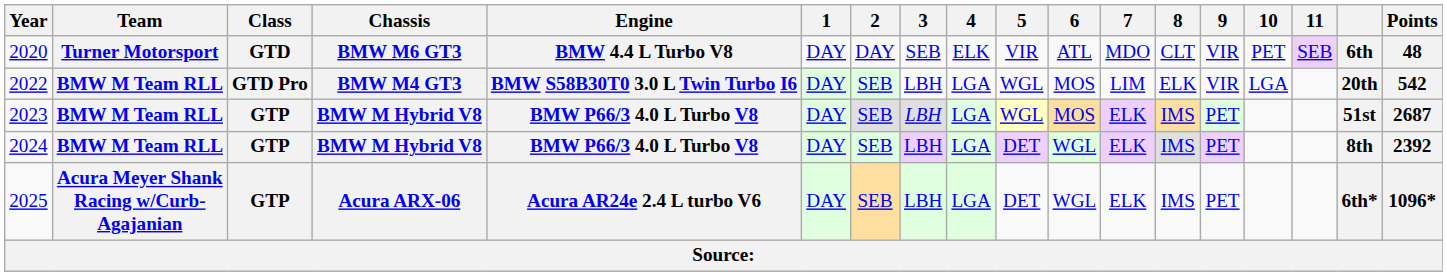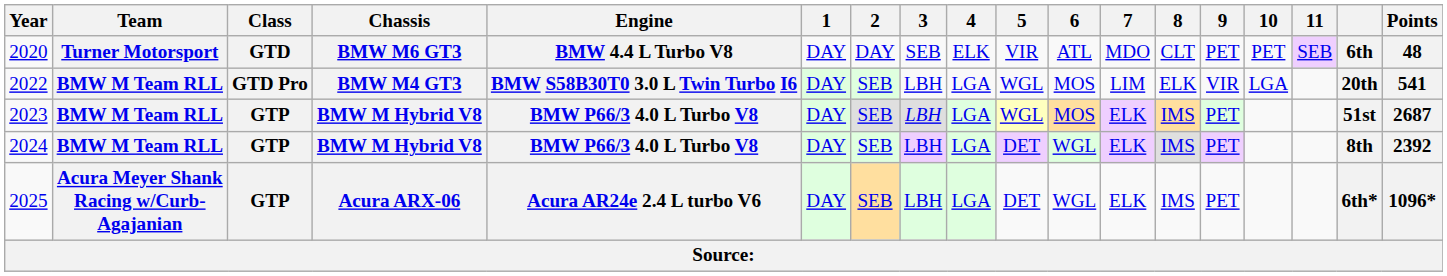 <table class="wikitable" style="text-align:center; font-size:85%">
 <tr>
 <th>Year</th>
 <th>Team</th>
 <th>Class</th>
 <th>Chassis</th>
 <th>Engine</th>
 <th>1</th>
 <th>2</th>
 <th>3</th>
 <th>4</th>
 <th>5</th>
 <th>6</th>
 <th>7</th>
 <th>8</th>
 <th>9</th>
 <th>10</th>
 <th>11</th>
 <th></th>
 <th>Points</th>
 </tr>
 <tr>
 <td><a href='#'>2020</a></td>
 <th nowrap><a href='#'>Turner Motorsport</a></th>
 <th>GTD</th>
 <th nowrap><a href='#'>BMW M6 GT3</a></th>
 <th nowrap><a href='#'>BMW</a> 4.4 L Turbo V8</th>
 <td><a href='#'>DAY</a></td>
 <td><a href='#'>DAY</a></td>
 <td><a href='#'>SEB</a></td>
 <td><a href='#'>ELK</a></td>
 <td><a href='#'>VIR</a></td>
 <td><a href='#'>ATL</a></td>
 <td><a href='#'>MDO</a></td>
 <td><a href='#'>CLT</a></td>
-<td><a href='#'>VIR</a></td>
+<td><a href='#'>PET</a></td>
 <td><a href='#'>PET</a></td>
 <td style="background:#EFCFFF;"><a href='#'>SEB</a><br></td>
 <th>6th</th>
 <th>48</th>
 </tr>
 <tr>
 <td><a href='#'>2022</a></td>
 <th nowrap><a href='#'>BMW M Team RLL</a></th>
 <th nowrap>GTD Pro</th>
 <th nowrap><a href='#'>BMW M4 GT3</a></th>
 <th nowrap><a href='#'>BMW</a> <a href='#'>S58B30T0</a> 3.0 L <a href='#'>Twin Turbo</a> <a href='#'>I6</a></th>
 <td style="background:#DFFFDF;"><a href='#'>DAY</a><br></td>
 <td style="background:#DFFFDF;"><a href='#'>SEB</a><br></td>
 <td><a href='#'>LBH</a></td>
 <td><a href='#'>LGA</a></td>
 <td><a href='#'>WGL</a></td>
 <td><a href='#'>MOS</a></td>
 <td><a href='#'>LIM</a></td>
 <td><a href='#'>ELK</a></td>
 <td><a href='#'>VIR</a></td>
 <td><a href='#'>LGA</a></td>
 <td></td>
 <th>20th</th>
-<th>542</th>
+<th>541</th>
 </tr>
 <tr>
 <td><a href='#'>2023</a></td>
 <th nowrap><a href='#'>BMW M Team RLL</a></th>
 <th>GTP</th>
 <th nowrap><a href='#'>BMW M Hybrid V8</a></th>
 <th nowrap><a href='#'>BMW P66/3</a> 4.0 L Turbo <a href='#'>V8</a></th>
 <td style="background:#DFFFDF;"><a href='#'>DAY</a><br></td>
 <td style="background:#DFDFDF;"><a href='#'>SEB</a><br></td>
 <td style="background:#DFDFDF;"><em><a href='#'>LBH</a></em><br></td>
 <td style="background:#DFFFDF;"><a href='#'>LGA</a><br></td>
 <td style="background:#FFFFBF;"><a href='#'>WGL</a><br></td>
 <td style="background:#FFDF9F;"><a href='#'>MOS</a><br></td>
 <td style="background:#EFCFFF;"><a href='#'>ELK</a><br></td>
 <td style="background:#FFDF9F;"><a href='#'>IMS</a><br></td>
 <td style="background:#DFFFDF;"><a href='#'>PET</a><br></td>
 <td></td>
 <td></td>
 <th>51st</th>
 <th>2687</th>
 </tr>
 <tr>
 <td><a href='#'>2024</a></td>
 <th nowrap><a href='#'>BMW M Team RLL</a></th>
 <th>GTP</th>
 <th nowrap><a href='#'>BMW M Hybrid V8</a></th>
 <th nowrap><a href='#'>BMW P66/3</a> 4.0 L Turbo <a href='#'>V8</a></th>
 <td style="background:#DFFFDF;"><a href='#'>DAY</a><br></td>
 <td style="background:#DFFFDF;"><a href='#'>SEB</a><br></td>
 <td style="background:#EFCFFF;"><a href='#'>LBH</a><br></td>
 <td style="background:#DFFFDF;"><a href='#'>LGA</a><br></td>
 <td style="background:#EFCFFF;"><a href='#'>DET</a><br></td>
 <td style="background:#DFFFDF;"><a href='#'>WGL</a><br></td>
 <td style="background:#EFCFFF;"><a href='#'>ELK</a><br></td>
 <td style="background:#DFDFDF;"><a href='#'>IMS</a><br></td>
 <td style="background:#EFCFFF;"><a href='#'>PET</a><br></td>
 <td></td>
 <td></td>
 <th>8th</th>
 <th>2392</th>
 </tr>
 <tr>
 <td><a href='#'>2025</a></td>
 <th><a href='#'>Acura Meyer Shank Racing w/Curb-Agajanian</a></th>
 <th>GTP</th>
 <th><a href='#'>Acura ARX-06</a></th>
 <th><a href='#'>Acura AR24e</a> 2.4 L turbo V6</th>
 <td style="background:#DFFFDF;"><a href='#'>DAY</a><br></td>
 <td style="background:#FFDF9F;"><a href='#'>SEB</a><br></td>
 <td style="background:#DFFFDF;"><a href='#'>LBH</a><br></td>
 <td style="background:#DFFFDF;"><a href='#'>LGA</a><br></td>
 <td style="background:#;"><a href='#'>DET</a><br></td>
 <td style="background:#;"><a href='#'>WGL</a><br></td>
 <td style="background:#;"><a href='#'>ELK</a><br></td>
 <td style="background:#;"><a href='#'>IMS</a><br></td>
 <td style="background:#;"><a href='#'>PET</a><br></td>
 <td></td>
 <td></td>
 <th>6th*</th>
 <th>1096*</th>
 </tr>
 <tr>
 <th colspan="18">Source:</th>
 </tr>
 </table>
